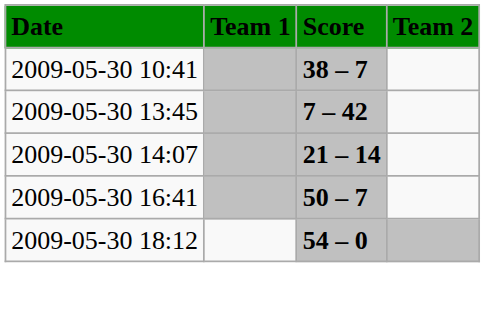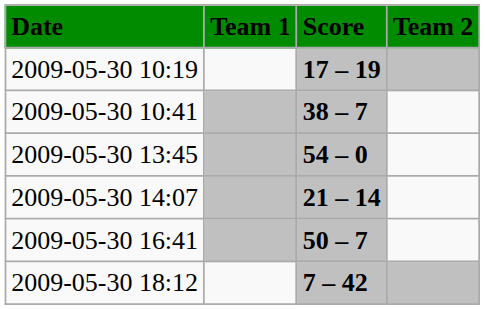 <table class="wikitable" style="margin:0.5em auto; font-size:95%">
 <tr bgcolor="#008B00">
 <td><strong>Date</strong></td>
 <td><strong>Team 1</strong></td>
 <td><strong>Score</strong></td>
 <td><strong>Team 2</strong></td>
+</tr>
+<tr>
+<td>2009-05-30 10:19</td>
+<td></td>
+<td bgcolor="silver"><strong>17 – 19</strong></td>
+<td bgcolor="silver"><strong></strong></td>
 </tr>
 <tr>
 <td>2009-05-30 10:41</td>
 <td bgcolor="silver"><strong></strong></td>
 <td bgcolor="silver"><strong>38 – 7</strong></td>
 <td></td>
 </tr>
 <tr>
 <td>2009-05-30 13:45</td>
 <td bgcolor="silver"><strong></strong></td>
-<td bgcolor="silver"><strong>7 – 42</strong></td>
+<td bgcolor="silver"><strong>54 – 0</strong></td>
 <td></td>
 </tr>
 <tr>
 <td>2009-05-30 14:07</td>
 <td bgcolor="silver"><strong></strong></td>
 <td bgcolor="silver"><strong>21 – 14</strong></td>
 <td></td>
 </tr>
 <tr>
 <td>2009-05-30 16:41</td>
 <td bgcolor="silver"><strong></strong></td>
 <td bgcolor="silver"><strong>50 – 7</strong></td>
 <td></td>
 </tr>
 <tr>
 <td>2009-05-30 18:12</td>
 <td></td>
-<td bgcolor="silver"><strong>54 – 0</strong></td>
+<td bgcolor="silver"><strong>7 – 42</strong></td>
 <td bgcolor="silver"><strong></strong></td>
 </tr>
 </table>
